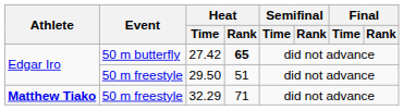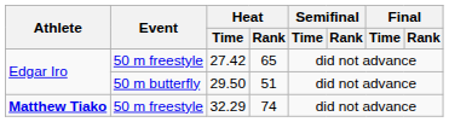 <table class=wikitable style=font-size:90%>
 <tr>
 <th rowspan=2>Athlete</th>
 <th rowspan=2>Event</th>
 <th colspan=2>Heat</th>
 <th colspan=2>Semifinal</th>
 <th colspan=2>Final</th>
 </tr>
 <tr style=font-size:95%>
 <th>Time</th>
 <th>Rank</th>
 <th>Time</th>
 <th>Rank</th>
 <th>Time</th>
 <th>Rank</th>
 </tr>
 <tr align=center>
 <td align=left rowspan=2><a href='#'>Edgar Iro</a></td>
-<td align=left rowspan="1"><a href='#'>50 m butterfly</a></td>
+<td align=left rowspan="1"><a href='#'>50 m freestyle</a></td>
 <td>27.42</td>
-<td><strong>65</strong></td>
+<td>65</td>
 <td colspan=4>did not advance</td>
 </tr>
 <tr align=center>
-<td align=left rowspan="1"><a href='#'>50 m freestyle</a></td>
+<td align=left rowspan="1"><a href='#'>50 m butterfly</a></td>
 <td>29.50</td>
 <td>51</td>
 <td colspan=4>did not advance</td>
 </tr>
 <tr align=center>
 <td align=left><strong><a href='#'>Matthew Tiako</a></strong></td>
 <td align=left rowspan="1"><a href='#'>50 m freestyle</a></td>
 <td>32.29</td>
-<td>71</td>
+<td>74</td>
 <td colspan=4>did not advance</td>
 </tr>
 </table>
